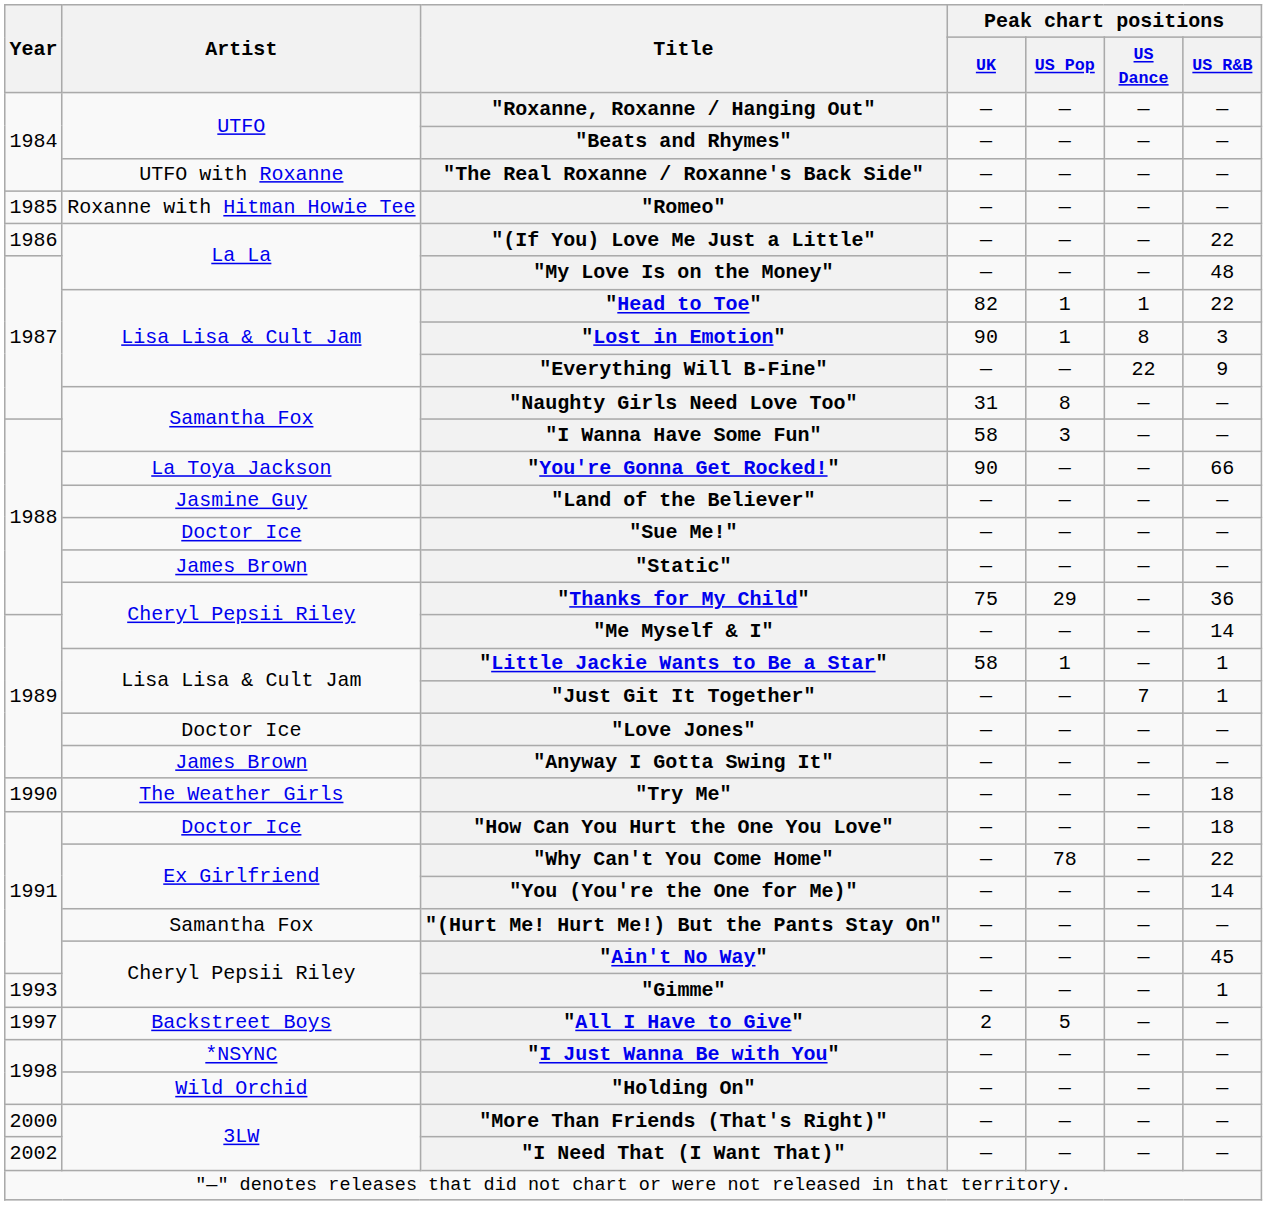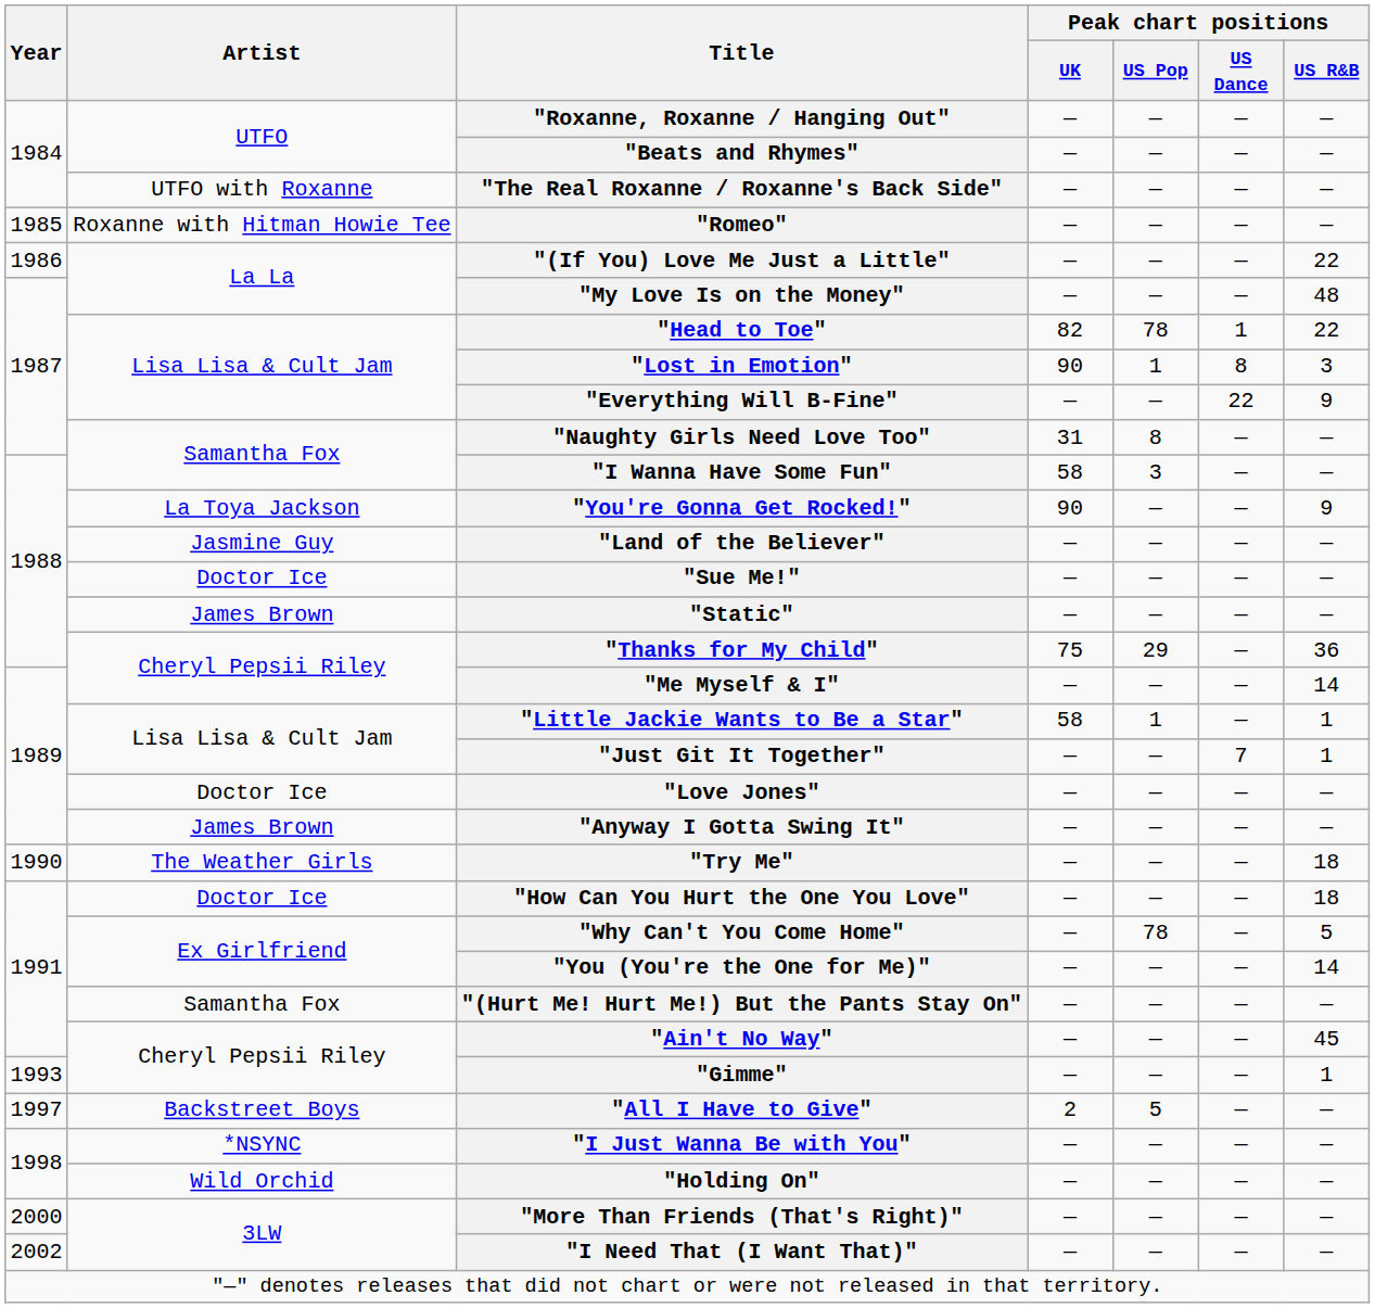 <table class="wikitable plainrowheaders" style="text-align:center;">
 <tr>
 <th scope="col" rowspan="2">Year</th>
 <th scope="col" rowspan="2">Artist</th>
 <th scope="col" rowspan="2">Title</th>
 <th scope="col" colspan="4">Peak chart positions</th>
 </tr>
 <tr>
 <th scope="col" style="width:45px;"><small><a href='#'>UK</a></small></th>
 <th scope="col" style="width:45px;"><small><a href='#'>US Pop</a></small></th>
 <th scope="col" style="width:45px;"><small><a href='#'>US Dance</a></small></th>
 <th scope="col" style="width:45px;"><small><a href='#'>US R&B</a></small></th>
 </tr>
 <tr>
 <td rowspan="3">1984</td>
 <td rowspan="2"><a href='#'>UTFO</a></td>
 <th scope="row">"Roxanne, Roxanne / Hanging Out"</th>
 <td>—</td>
 <td>—</td>
 <td>—</td>
 <td>—</td>
 </tr>
 <tr>
 <th scope="row">"Beats and Rhymes"</th>
 <td>—</td>
 <td>—</td>
 <td>—</td>
 <td>—</td>
 </tr>
 <tr>
 <td>UTFO with <a href='#'>Roxanne</a></td>
 <th scope="row">"The Real Roxanne / Roxanne's Back Side"</th>
 <td>—</td>
 <td>—</td>
 <td>—</td>
 <td>—</td>
 </tr>
 <tr>
 <td>1985</td>
 <td>Roxanne with <a href='#'>Hitman Howie Tee</a></td>
 <th scope="row">"Romeo"</th>
 <td>—</td>
 <td>—</td>
 <td>—</td>
 <td>—</td>
 </tr>
 <tr>
 <td>1986</td>
 <td rowspan="2"><a href='#'>La La</a></td>
 <th scope="row">"(If You) Love Me Just a Little"</th>
 <td>—</td>
 <td>—</td>
 <td>—</td>
 <td>22</td>
 </tr>
 <tr>
 <td rowspan="5">1987</td>
 <th scope="row">"My Love Is on the Money"</th>
 <td>—</td>
 <td>—</td>
 <td>—</td>
 <td>48</td>
 </tr>
 <tr>
 <td rowspan="3"><a href='#'>Lisa Lisa & Cult Jam</a></td>
 <th scope="row">"<a href='#'>Head to Toe</a>"</th>
 <td>82</td>
-<td>1</td>
+<td>78</td>
 <td>1</td>
 <td>22</td>
 </tr>
 <tr>
 <th scope="row">"<a href='#'>Lost in Emotion</a>"</th>
 <td>90</td>
 <td>1</td>
 <td>8</td>
 <td>3</td>
 </tr>
 <tr>
 <th scope="row">"Everything Will B-Fine"</th>
 <td>—</td>
 <td>—</td>
 <td>22</td>
 <td>9</td>
 </tr>
 <tr>
 <td rowspan="2"><a href='#'>Samantha Fox</a></td>
 <th scope="row">"Naughty Girls Need Love Too"</th>
 <td>31</td>
 <td>8</td>
 <td>—</td>
 <td>—</td>
 </tr>
 <tr>
 <td rowspan="6">1988</td>
 <th scope="row">"I Wanna Have Some Fun"</th>
 <td>58</td>
 <td>3</td>
 <td>—</td>
 <td>—</td>
 </tr>
 <tr>
 <td><a href='#'>La Toya Jackson</a></td>
 <th scope="row">"<a href='#'>You're Gonna Get Rocked!</a>"</th>
 <td>90</td>
 <td>—</td>
 <td>—</td>
-<td>66</td>
+<td>9</td>
 </tr>
 <tr>
 <td><a href='#'>Jasmine Guy</a></td>
 <th scope="row">"Land of the Believer"</th>
 <td>—</td>
 <td>—</td>
 <td>—</td>
 <td>—</td>
 </tr>
 <tr>
 <td><a href='#'>Doctor Ice</a></td>
 <th scope="row">"Sue Me!"</th>
 <td>—</td>
 <td>—</td>
 <td>—</td>
 <td>—</td>
 </tr>
 <tr>
 <td><a href='#'>James Brown</a></td>
 <th scope="row">"Static"</th>
 <td>—</td>
 <td>—</td>
 <td>—</td>
 <td>—</td>
 </tr>
 <tr>
 <td rowspan="2"><a href='#'>Cheryl Pepsii Riley</a></td>
 <th scope="row">"<a href='#'>Thanks for My Child</a>"</th>
 <td>75</td>
 <td>29</td>
 <td>—</td>
 <td>36</td>
 </tr>
 <tr>
 <td rowspan="5">1989</td>
 <th scope="row">"Me Myself & I"</th>
 <td>—</td>
 <td>—</td>
 <td>—</td>
 <td>14</td>
 </tr>
 <tr>
 <td rowspan="2">Lisa Lisa & Cult Jam</td>
 <th scope="row">"<a href='#'>Little Jackie Wants to Be a Star</a>"</th>
 <td>58</td>
 <td>1</td>
 <td>—</td>
 <td>1</td>
 </tr>
 <tr>
 <th scope="row">"Just Git It Together"</th>
 <td>—</td>
 <td>—</td>
 <td>7</td>
 <td>1</td>
 </tr>
 <tr>
 <td>Doctor Ice</td>
 <th scope="row">"Love Jones"</th>
 <td>—</td>
 <td>—</td>
 <td>—</td>
 <td>—</td>
 </tr>
 <tr>
 <td><a href='#'>James Brown</a></td>
 <th scope="row">"Anyway I Gotta Swing It"</th>
 <td>—</td>
 <td>—</td>
 <td>—</td>
 <td>—</td>
 </tr>
 <tr>
 <td>1990</td>
 <td><a href='#'>The Weather Girls</a></td>
 <th scope="row">"Try Me"</th>
 <td>—</td>
 <td>—</td>
 <td>—</td>
 <td>18</td>
 </tr>
 <tr>
 <td rowspan="5">1991</td>
 <td><a href='#'>Doctor Ice</a></td>
 <th scope="row">"How Can You Hurt the One You Love"</th>
 <td>—</td>
 <td>—</td>
 <td>—</td>
 <td>18</td>
 </tr>
 <tr>
 <td rowspan="2"><a href='#'>Ex Girlfriend</a></td>
 <th scope="row">"Why Can't You Come Home"</th>
 <td>—</td>
 <td>78</td>
 <td>—</td>
-<td>22</td>
+<td>5</td>
 </tr>
 <tr>
 <th scope="row">"You (You're the One for Me)"</th>
 <td>—</td>
 <td>—</td>
 <td>—</td>
 <td>14</td>
 </tr>
 <tr>
 <td>Samantha Fox</td>
 <th scope="row">"(Hurt Me! Hurt Me!) But the Pants Stay On"</th>
 <td>—</td>
 <td>—</td>
 <td>—</td>
 <td>—</td>
 </tr>
 <tr>
 <td rowspan="2">Cheryl Pepsii Riley</td>
 <th scope="row">"<a href='#'>Ain't No Way</a>"</th>
 <td>—</td>
 <td>—</td>
 <td>—</td>
 <td>45</td>
 </tr>
 <tr>
 <td>1993</td>
 <th scope="row">"Gimme"</th>
 <td>—</td>
 <td>—</td>
 <td>—</td>
 <td>1</td>
 </tr>
 <tr>
 <td>1997</td>
 <td><a href='#'>Backstreet Boys</a></td>
 <th scope="row">"<a href='#'>All I Have to Give</a>"</th>
 <td>2</td>
 <td>5</td>
 <td>—</td>
 <td>—</td>
 </tr>
 <tr>
 <td rowspan="2">1998</td>
 <td><a href='#'>*NSYNC</a></td>
 <th scope="row">"<a href='#'>I Just Wanna Be with You</a>"</th>
 <td>—</td>
 <td>—</td>
 <td>—</td>
 <td>—</td>
 </tr>
 <tr>
 <td><a href='#'>Wild Orchid</a></td>
 <th scope="row">"Holding On"</th>
 <td>—</td>
 <td>—</td>
 <td>—</td>
 <td>—</td>
 </tr>
 <tr>
 <td>2000</td>
 <td rowspan="2"><a href='#'>3LW</a></td>
 <th scope="row">"More Than Friends (That's Right)"</th>
 <td>—</td>
 <td>—</td>
 <td>—</td>
 <td>—</td>
 </tr>
 <tr>
 <td>2002</td>
 <th scope="row">"I Need That (I Want That)"</th>
 <td>—</td>
 <td>—</td>
 <td>—</td>
 <td>—</td>
 </tr>
 <tr>
 <td colspan="8" style="text-align:center; font-size:9pt;">"—" denotes releases that did not chart or were not released in that territory.</td>
 </tr>
 </table>
